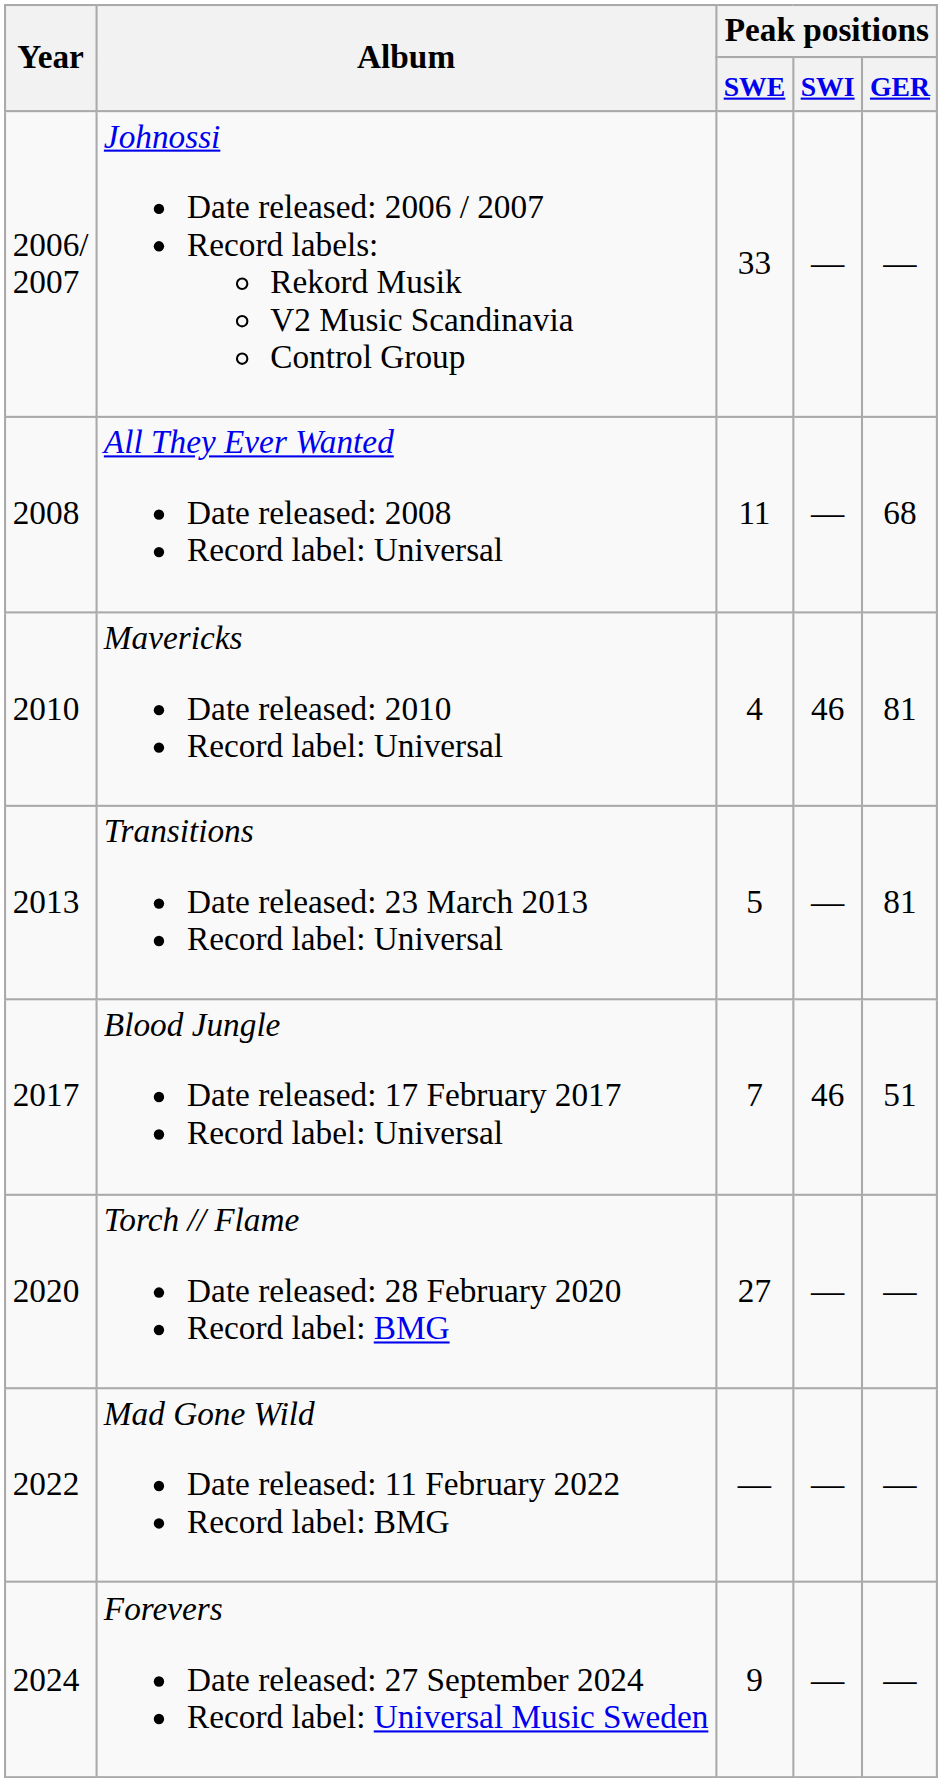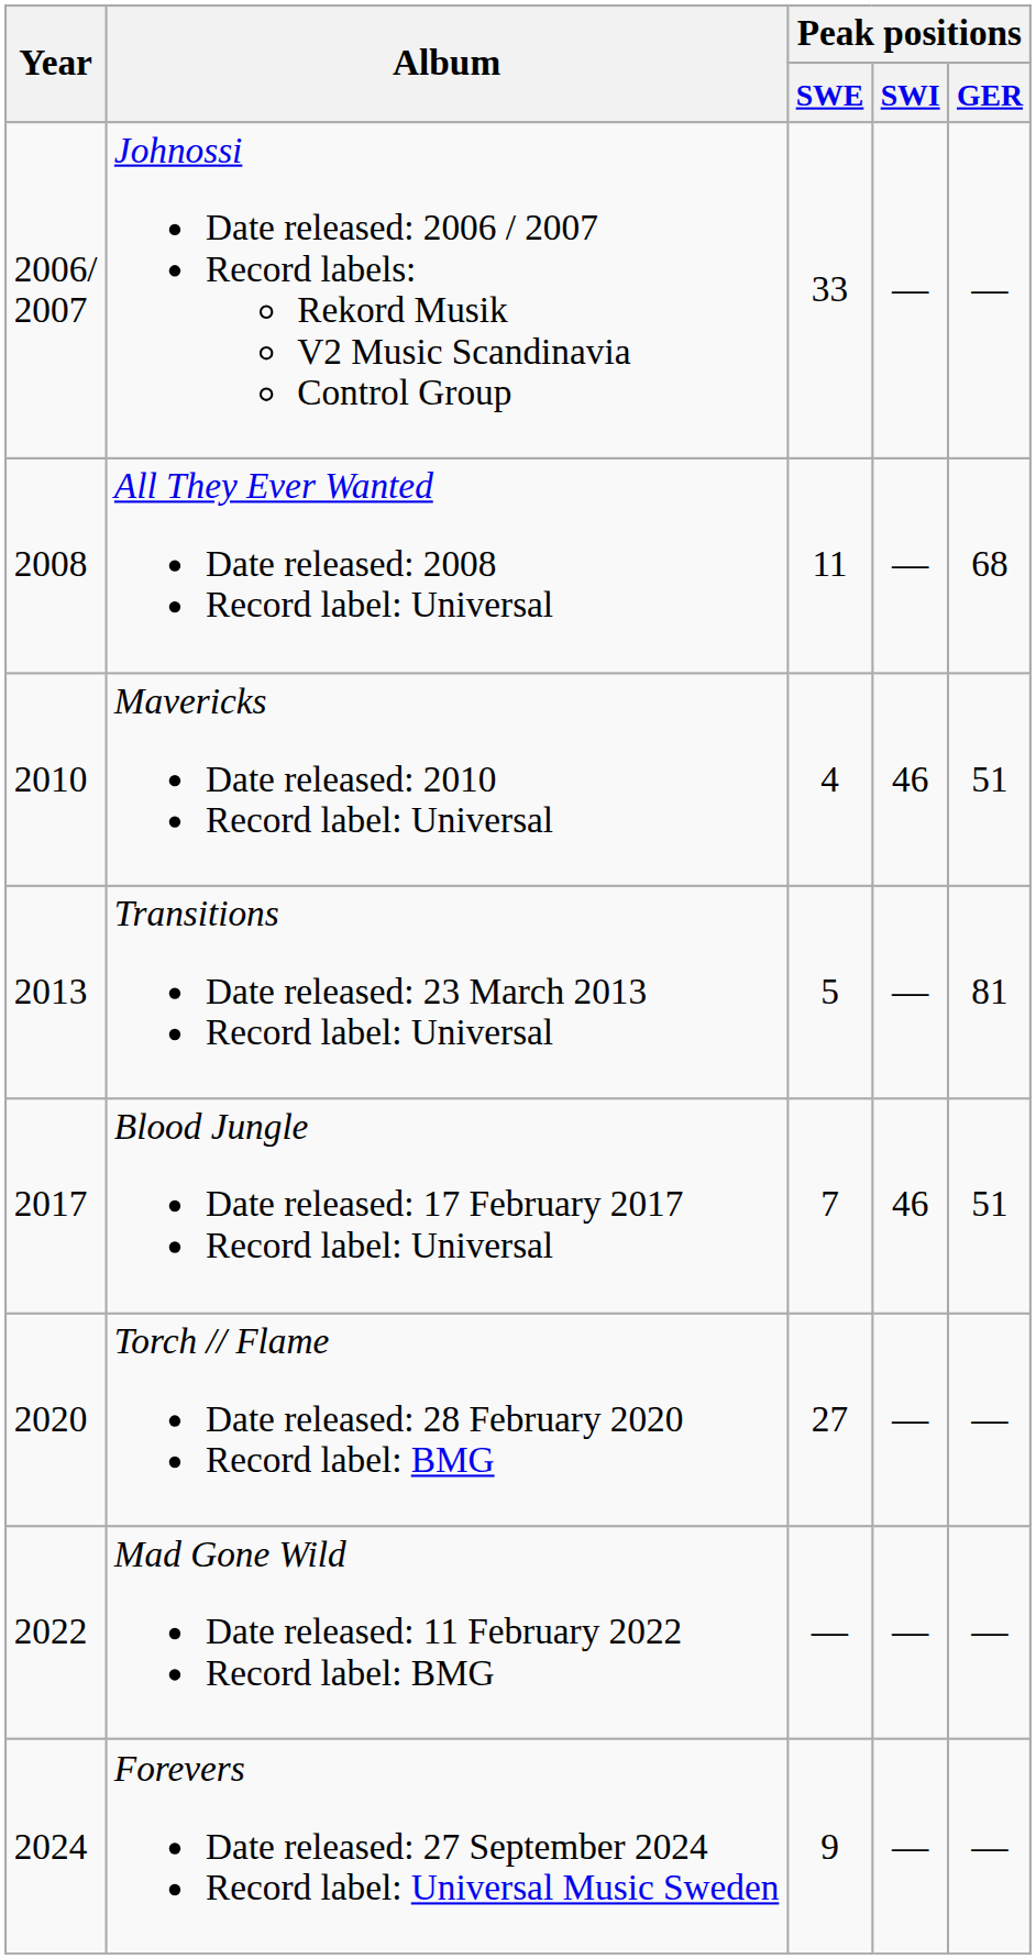 <table class="wikitable">
 <tr>
 <th scope="col" rowspan="2">Year</th>
 <th scope="col" rowspan="2">Album</th>
 <th scope="col" colspan="3">Peak positions</th>
 </tr>
 <tr>
 <th scope="col" width="20"><small><a href='#'>SWE</a><br></small></th>
 <th scope="col" width="20"><small><a href='#'>SWI</a><br></small></th>
 <th scope="col" width="20"><small><a href='#'>GER</a></small></th>
 </tr>
 <tr>
 <td>2006/<br>2007</td>
 <td><em><a href='#'>Johnossi</a></em><br><ul><li>Date released: 2006 / 2007</li><li>Record labels:<ul><li>Rekord Musik</li><li>V2 Music Scandinavia</li><li>Control Group</li></ul></li></ul></td>
 <td style="text-align:center;">33</td>
 <td style="text-align:center;">—</td>
 <td style="text-align:center;">—</td>
 </tr>
 <tr>
 <td>2008</td>
 <td><em><a href='#'>All They Ever Wanted</a></em><br><ul><li>Date released: 2008</li><li>Record label: Universal</li></ul></td>
 <td style="text-align:center;">11</td>
 <td style="text-align:center;">—</td>
 <td style="text-align:center;">68</td>
 </tr>
 <tr>
 <td>2010</td>
 <td><em>Mavericks</em><br><ul><li>Date released: 2010</li><li>Record label: Universal</li></ul></td>
 <td style="text-align:center;">4</td>
 <td style="text-align:center;">46</td>
-<td style="text-align:center;">81</td>
+<td style="text-align:center;">51</td>
 </tr>
 <tr>
 <td>2013</td>
 <td><em>Transitions</em><br><ul><li>Date released: 23 March 2013</li><li>Record label: Universal</li></ul></td>
 <td style="text-align:center;">5</td>
 <td style="text-align:center;">—</td>
 <td style="text-align:center;">81</td>
 </tr>
 <tr>
 <td>2017</td>
 <td><em>Blood Jungle</em><br><ul><li>Date released: 17 February 2017</li><li>Record label: Universal</li></ul></td>
 <td style="text-align:center;">7</td>
 <td style="text-align:center;">46</td>
 <td style="text-align:center;">51</td>
 </tr>
 <tr>
 <td>2020</td>
 <td><em>Torch // Flame</em><br><ul><li>Date released: 28 February 2020</li><li>Record label: <a href='#'>BMG</a></li></ul></td>
 <td style="text-align:center;">27</td>
 <td style="text-align:center;">—</td>
 <td style="text-align:center;">—</td>
 </tr>
 <tr>
 <td>2022</td>
 <td><em>Mad Gone Wild</em><br><ul><li>Date released: 11 February 2022</li><li>Record label: BMG</li></ul></td>
 <td style="text-align:center;">—</td>
 <td style="text-align:center;">—</td>
 <td style="text-align:center;">—</td>
 </tr>
 <tr>
 <td>2024</td>
 <td><em>Forevers</em><br><ul><li>Date released: 27 September 2024</li><li>Record label: <a href='#'>Universal Music Sweden</a></li></ul></td>
 <td style="text-align:center;">9<br></td>
 <td style="text-align:center;">—</td>
 <td style="text-align:center;">—</td>
 </tr>
 </table>
